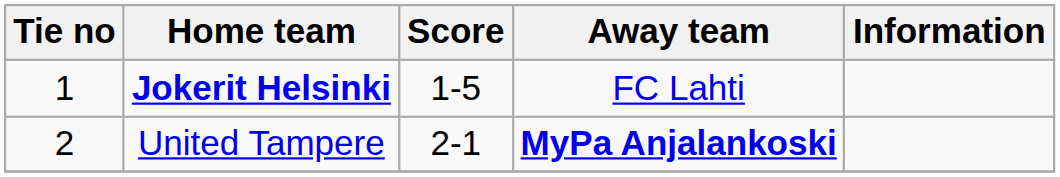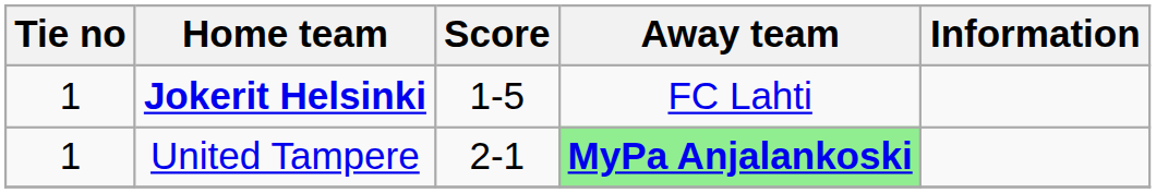 <table class="wikitable" style="text-align:center">
 <tr>
 <th style= width="40px">Tie no</th>
 <th style= width="150px">Home team</th>
 <th style= width="60px">Score</th>
 <th style= width="150px">Away team</th>
 <th style= width="30px">Information</th>
 </tr>
 <tr>
 <td>1</td>
 <td><strong><a href='#'>Jokerit Helsinki</a></strong></td>
 <td>1-5</td>
 <td><a href='#'>FC Lahti</a></td>
 <td></td>
 </tr>
 <tr>
-<td>2</td>
+<td>1</td>
 <td><a href='#'>United Tampere</a></td>
 <td>2-1</td>
-<td><strong><a href='#'>MyPa Anjalankoski</a></strong></td>
+<td style="background: lightgreen;"><strong><a href='#'>MyPa Anjalankoski</a></strong></td>
 <td></td>
 </tr>
 <tr>
 </tr>
 </table>
